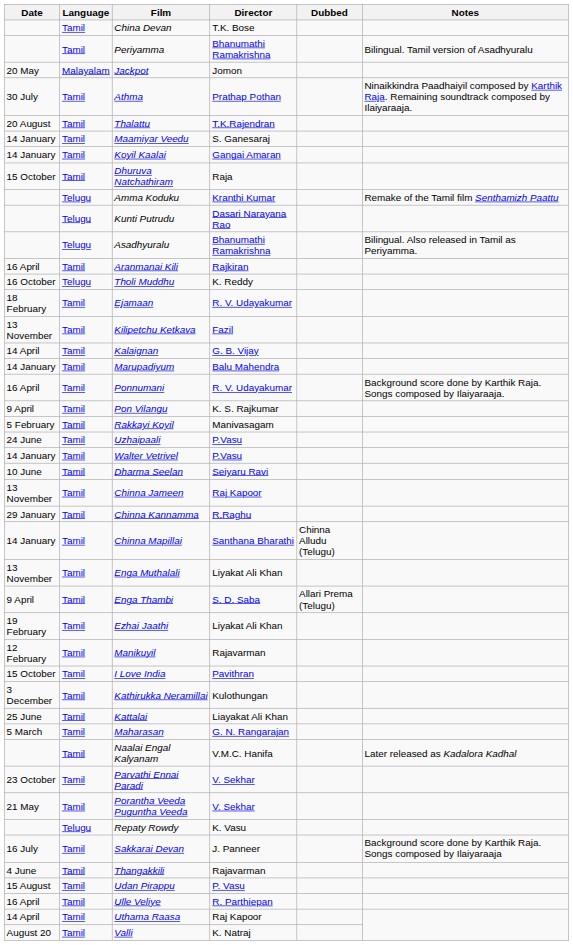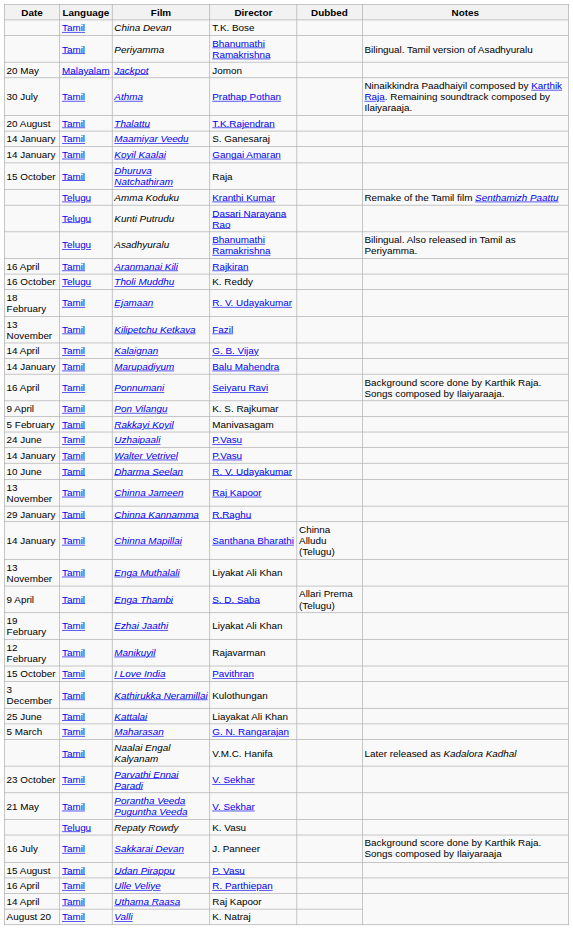 <table class="wikitable sortable" style="font-size:95%;">
 <tr>
 <th>Date</th>
 <th>Language</th>
 <th>Film</th>
 <th>Director</th>
 <th>Dubbed</th>
 <th>Notes</th>
 </tr>
 <tr>
 <td></td>
 <td><a href='#'>Tamil</a></td>
 <td><em>China Devan</em></td>
 <td>T.K. Bose</td>
 <td></td>
 <td></td>
 </tr>
 <tr>
 <td></td>
 <td><a href='#'>Tamil</a></td>
 <td><em>Periyamma</em></td>
 <td><a href='#'>Bhanumathi Ramakrishna</a></td>
 <td></td>
 <td>Bilingual. Tamil version of Asadhyuralu</td>
 </tr>
 <tr>
 <td>20 May</td>
 <td><a href='#'>Malayalam</a></td>
 <td><em><a href='#'>Jackpot</a></em></td>
 <td>Jomon</td>
 <td></td>
 <td></td>
 </tr>
 <tr>
 <td>30 July</td>
 <td><a href='#'>Tamil</a></td>
 <td><em><a href='#'>Athma</a></em></td>
 <td><a href='#'>Prathap Pothan</a></td>
 <td></td>
 <td>Ninaikkindra Paadhaiyil composed by <a href='#'>Karthik Raja</a>. Remaining soundtrack composed by Ilaiyaraaja.</td>
 </tr>
 <tr>
 <td>20 August</td>
 <td><a href='#'>Tamil</a></td>
 <td><em><a href='#'>Thalattu</a></em></td>
 <td><a href='#'>T.K.Rajendran</a></td>
 <td></td>
 <td></td>
 </tr>
 <tr>
 <td>14 January</td>
 <td><a href='#'>Tamil</a></td>
 <td><em><a href='#'>Maamiyar Veedu</a></em></td>
 <td>S. Ganesaraj</td>
 <td></td>
 <td></td>
 </tr>
 <tr>
 <td>14 January</td>
 <td><a href='#'>Tamil</a></td>
 <td><em><a href='#'>Koyil Kaalai</a></em></td>
 <td><a href='#'>Gangai Amaran</a></td>
 <td></td>
 <td></td>
 </tr>
 <tr>
 <td>15 October</td>
 <td><a href='#'>Tamil</a></td>
 <td><em><a href='#'>Dhuruva Natchathiram</a></em></td>
 <td>Raja</td>
 <td></td>
 <td></td>
 </tr>
 <tr>
 <td></td>
 <td><a href='#'>Telugu</a></td>
 <td><em>Amma Koduku</em></td>
 <td><a href='#'>Kranthi Kumar</a></td>
 <td></td>
 <td>Remake of the Tamil film <em><a href='#'>Senthamizh Paattu</a></em></td>
 </tr>
 <tr>
 <td></td>
 <td><a href='#'>Telugu</a></td>
 <td><em>Kunti Putrudu</em></td>
 <td><a href='#'>Dasari Narayana Rao</a></td>
 <td></td>
 <td></td>
 </tr>
 <tr>
 <td></td>
 <td><a href='#'>Telugu</a></td>
 <td><em>Asadhyuralu</em></td>
 <td><a href='#'>Bhanumathi Ramakrishna</a></td>
 <td></td>
 <td>Bilingual. Also released in Tamil as Periyamma.</td>
 </tr>
 <tr>
 <td>16 April</td>
 <td><a href='#'>Tamil</a></td>
 <td><em><a href='#'>Aranmanai Kili</a></em></td>
 <td><a href='#'>Rajkiran</a></td>
 <td></td>
 <td></td>
 </tr>
 <tr>
 <td>16 October</td>
 <td><a href='#'>Telugu</a></td>
 <td><em><a href='#'>Tholi Muddhu</a></em></td>
 <td>K. Reddy</td>
 <td></td>
 <td></td>
 </tr>
 <tr>
 <td>18 February</td>
 <td><a href='#'>Tamil</a></td>
 <td><em><a href='#'>Ejamaan</a></em></td>
 <td><a href='#'>R. V. Udayakumar</a></td>
 <td></td>
 <td></td>
 </tr>
 <tr>
 <td>13 November</td>
 <td><a href='#'>Tamil</a></td>
 <td><em><a href='#'>Kilipetchu Ketkava</a></em></td>
 <td><a href='#'>Fazil</a></td>
 <td></td>
 <td></td>
 </tr>
 <tr>
 <td>14 April</td>
 <td><a href='#'>Tamil</a></td>
 <td><em><a href='#'>Kalaignan</a></em></td>
 <td><a href='#'>G. B. Vijay</a></td>
 <td></td>
 <td></td>
 </tr>
 <tr>
 <td>14 January</td>
 <td><a href='#'>Tamil</a></td>
 <td><em><a href='#'>Marupadiyum</a></em></td>
 <td><a href='#'>Balu Mahendra</a></td>
 <td></td>
 <td></td>
 </tr>
 <tr>
 <td>16 April</td>
 <td><a href='#'>Tamil</a></td>
 <td><em><a href='#'>Ponnumani</a></em></td>
-<td><a href='#'>R. V. Udayakumar</a></td>
+<td><a href='#'>Seiyaru Ravi</a></td>
 <td></td>
 <td>Background score done by Karthik Raja. Songs composed by Ilaiyaraaja.</td>
 </tr>
 <tr>
 <td>9 April</td>
 <td><a href='#'>Tamil</a></td>
 <td><em><a href='#'>Pon Vilangu</a></em></td>
 <td>K. S. Rajkumar</td>
 <td></td>
 <td></td>
 </tr>
 <tr>
 <td>5 February</td>
 <td><a href='#'>Tamil</a></td>
 <td><em><a href='#'>Rakkayi Koyil</a></em></td>
 <td>Manivasagam</td>
 <td></td>
 <td></td>
 </tr>
 <tr>
 <td>24 June</td>
 <td><a href='#'>Tamil</a></td>
 <td><em><a href='#'>Uzhaipaali</a></em></td>
 <td><a href='#'>P.Vasu</a></td>
 <td></td>
 <td></td>
 </tr>
 <tr>
 <td>14 January</td>
 <td><a href='#'>Tamil</a></td>
 <td><em><a href='#'>Walter Vetrivel</a></em></td>
 <td><a href='#'>P.Vasu</a></td>
 <td></td>
 <td></td>
 </tr>
 <tr>
 <td>10 June</td>
 <td><a href='#'>Tamil</a></td>
 <td><em><a href='#'>Dharma Seelan</a></em></td>
-<td><a href='#'>Seiyaru Ravi</a></td>
+<td><a href='#'>R. V. Udayakumar</a></td>
 <td></td>
 <td></td>
 </tr>
 <tr>
 <td>13 November</td>
 <td><a href='#'>Tamil</a></td>
 <td><em><a href='#'>Chinna Jameen</a></em></td>
 <td><a href='#'>Raj Kapoor</a></td>
 <td></td>
 <td></td>
 </tr>
 <tr>
 <td>29 January</td>
 <td><a href='#'>Tamil</a></td>
 <td><em><a href='#'>Chinna Kannamma</a></em></td>
 <td><a href='#'>R.Raghu</a></td>
 <td></td>
 <td></td>
 </tr>
 <tr>
 <td>14 January</td>
 <td><a href='#'>Tamil</a></td>
 <td><em><a href='#'>Chinna Mapillai</a></em></td>
 <td><a href='#'>Santhana Bharathi</a></td>
 <td>Chinna Alludu (Telugu)</td>
 <td></td>
 </tr>
 <tr>
 <td>13 November</td>
 <td><a href='#'>Tamil</a></td>
 <td><em><a href='#'>Enga Muthalali</a></em></td>
 <td>Liyakat Ali Khan</td>
 <td></td>
 <td></td>
 </tr>
 <tr>
 <td>9 April</td>
 <td><a href='#'>Tamil</a></td>
 <td><em><a href='#'>Enga Thambi</a></em></td>
 <td><a href='#'>S. D. Saba</a></td>
 <td>Allari Prema (Telugu)</td>
 <td></td>
 </tr>
 <tr>
 <td>19 February</td>
 <td><a href='#'>Tamil</a></td>
 <td><em><a href='#'>Ezhai Jaathi</a></em></td>
 <td>Liyakat Ali Khan</td>
 <td></td>
 <td></td>
 </tr>
 <tr>
 <td>12 February</td>
 <td><a href='#'>Tamil</a></td>
 <td><em><a href='#'>Manikuyil</a></em></td>
 <td>Rajavarman</td>
 <td></td>
 <td></td>
 </tr>
 <tr>
 <td>15 October</td>
 <td><a href='#'>Tamil</a></td>
 <td><em><a href='#'>I Love India</a></em></td>
 <td><a href='#'>Pavithran</a></td>
 <td></td>
 <td></td>
 </tr>
 <tr>
 <td>3 December</td>
 <td><a href='#'>Tamil</a></td>
 <td><em><a href='#'>Kathirukka Neramillai</a></em></td>
 <td>Kulothungan</td>
 <td></td>
 <td></td>
 </tr>
 <tr>
 <td>25 June</td>
 <td><a href='#'>Tamil</a></td>
 <td><em><a href='#'>Kattalai</a></em></td>
 <td>Liayakat Ali Khan</td>
 <td></td>
 <td></td>
 </tr>
 <tr>
 <td>5 March</td>
 <td><a href='#'>Tamil</a></td>
 <td><em><a href='#'>Maharasan</a></em></td>
 <td><a href='#'>G. N. Rangarajan</a></td>
 <td></td>
 <td></td>
 </tr>
 <tr>
 <td></td>
 <td><a href='#'>Tamil</a></td>
 <td><em>Naalai Engal Kalyanam</em></td>
 <td>V.M.C. Hanifa</td>
 <td></td>
 <td>Later released as <em>Kadalora Kadhal</em></td>
 </tr>
 <tr>
 <td>23 October</td>
 <td><a href='#'>Tamil</a></td>
 <td><em><a href='#'>Parvathi Ennai Paradi</a></em></td>
 <td><a href='#'>V. Sekhar</a></td>
 <td></td>
 <td></td>
 </tr>
 <tr>
 <td>21 May</td>
 <td><a href='#'>Tamil</a></td>
 <td><em><a href='#'>Porantha Veeda Puguntha Veeda</a></em></td>
 <td><a href='#'>V. Sekhar</a></td>
 <td></td>
 <td></td>
 </tr>
 <tr>
 <td></td>
 <td><a href='#'>Telugu</a></td>
 <td><em>Repaty Rowdy</em></td>
 <td>K. Vasu</td>
 <td></td>
 <td></td>
 </tr>
 <tr>
 <td>16 July</td>
 <td><a href='#'>Tamil</a></td>
 <td><em><a href='#'>Sakkarai Devan</a></em></td>
 <td>J. Panneer</td>
 <td></td>
 <td>Background score done by Karthik Raja. Songs composed by Ilaiyaraaja</td>
 </tr>
 <tr>
-<td>4 June</td>
-<td><a href='#'>Tamil</a></td>
-<td><em><a href='#'>Thangakkili</a></em></td>
-<td>Rajavarman</td>
-<td></td>
-<td></td>
-</tr>
-<tr>
 <td>15 August</td>
 <td><a href='#'>Tamil</a></td>
 <td><em><a href='#'>Udan Pirappu</a></em></td>
 <td><a href='#'>P. Vasu</a></td>
 <td></td>
 <td></td>
 </tr>
 <tr>
 <td>16 April</td>
 <td><a href='#'>Tamil</a></td>
 <td><em><a href='#'>Ulle Veliye</a></em></td>
 <td><a href='#'>R. Parthiepan</a></td>
 <td></td>
 <td></td>
 </tr>
 <tr>
 <td>14 April</td>
 <td><a href='#'>Tamil</a></td>
 <td><em><a href='#'>Uthama Raasa</a></em></td>
 <td>Raj Kapoor</td>
 <td></td>
 </tr>
 <tr>
 <td>August 20</td>
 <td><a href='#'>Tamil</a></td>
 <td><em><a href='#'>Valli</a></em></td>
 <td>K. Natraj</td>
 <td></td>
 </tr>
 </table>
